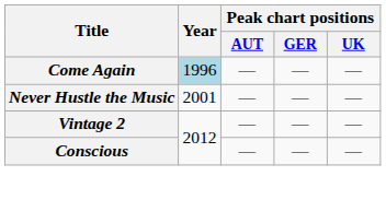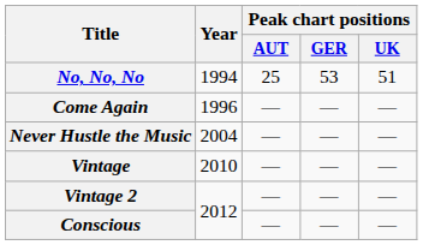 <table class="wikitable plainrowheaders" style="text-align:center;">
 <tr>
 <th scope="col" rowspan="2">Title</th>
 <th scope="col" rowspan="2">Year</th>
 <th scope="col" colspan="3">Peak chart positions</th>
 </tr>
 <tr>
 <th scope="col" style="width:3em;font-size:90%;"><a href='#'>AUT</a><br></th>
 <th scope="col" style="width:3em;font-size:90%;"><a href='#'>GER</a><br></th>
 <th scope="col" style="width:3em;font-size:90%;"><a href='#'>UK</a><br></th>
 </tr>
 <tr>
+<th scope="row"><em><a href='#'>No, No, No</a></em></th>
+<td>1994</td>
+<td>25</td>
+<td>53</td>
+<td>51</td>
+</tr>
+<tr>
 <th scope="row"><em>Come Again</em></th>
-<td style="background: lightblue;">1996</td>
+<td>1996</td>
 <td>—</td>
 <td>—</td>
 <td>—</td>
 </tr>
 <tr>
 <th scope="row"><em>Never Hustle the Music</em></th>
-<td>2001</td>
+<td>2004</td>
+<td>—</td>
+<td>—</td>
+<td>—</td>
+</tr>
+<tr>
+<th scope="row"><em>Vintage</em></th>
+<td>2010</td>
 <td>—</td>
 <td>—</td>
 <td>—</td>
 </tr>
 <tr>
 <th scope="row"><em>Vintage 2</em></th>
 <td rowspan="2">2012</td>
 <td>—</td>
 <td>—</td>
 <td>—</td>
 </tr>
 <tr>
 <th scope="row"><em>Conscious</em></th>
 <td>—</td>
 <td>—</td>
 <td>—</td>
 </tr>
 </table>
